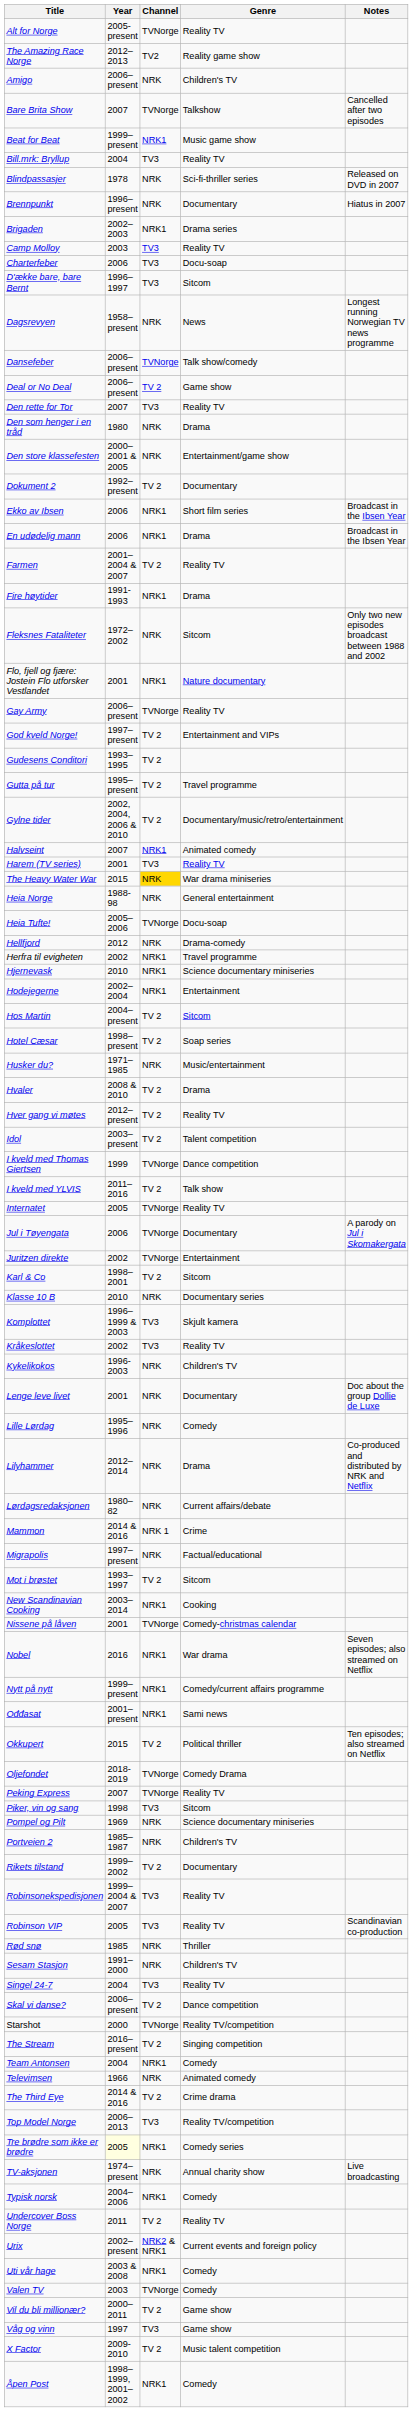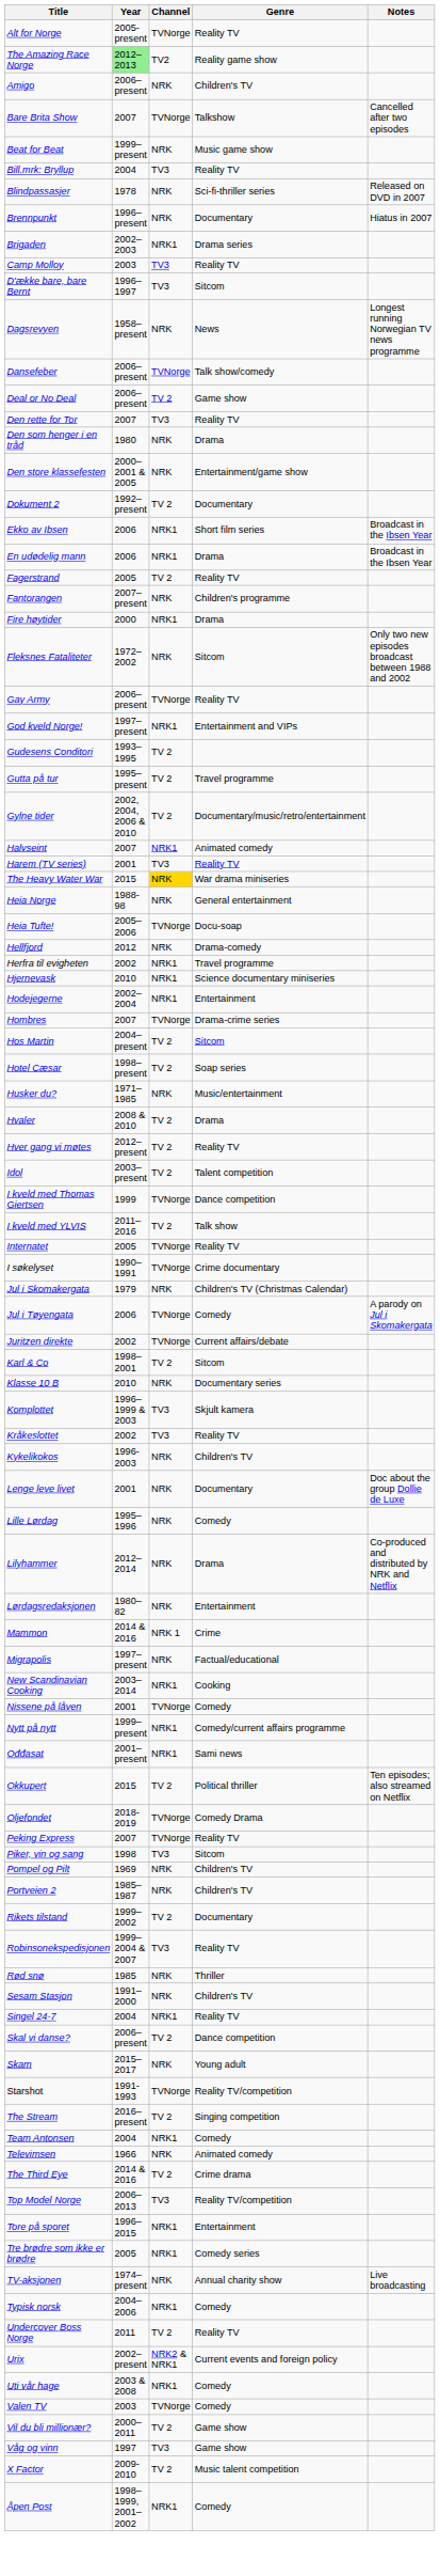 <table class="wikitable sortable">
 <tr>
 <th>Title</th>
 <th>Year</th>
 <th>Channel</th>
 <th>Genre</th>
 <th class="unsortable">Notes</th>
 </tr>
 <tr>
 <td><em><a href='#'>Alt for Norge</a></em></td>
 <td>2005-present</td>
 <td>TVNorge</td>
 <td>Reality TV</td>
 <td></td>
 </tr>
 <tr>
 <td><em><a href='#'>The Amazing Race Norge</a></em></td>
-<td>2012–2013</td>
+<td style="background: lightgreen;">2012–2013</td>
 <td>TV2</td>
 <td>Reality game show</td>
 <td></td>
 </tr>
 <tr>
 <td><em><a href='#'>Amigo</a></em></td>
 <td>2006–present</td>
 <td>NRK</td>
 <td>Children's TV</td>
 <td></td>
 </tr>
 <tr>
 <td><em><a href='#'>Bare Brita Show</a></em></td>
 <td>2007</td>
 <td>TVNorge</td>
 <td>Talkshow</td>
 <td>Cancelled after two episodes</td>
 </tr>
 <tr>
 <td><em><a href='#'>Beat for Beat</a></em></td>
 <td>1999–present</td>
-<td><a href='#'>NRK1</a></td>
+<td>NRK</td>
 <td>Music game show</td>
 <td></td>
 </tr>
 <tr>
 <td><em><a href='#'>Bill.mrk: Bryllup</a></em></td>
 <td>2004</td>
 <td>TV3</td>
 <td>Reality TV</td>
 <td></td>
 </tr>
 <tr>
 <td><em><a href='#'>Blindpassasjer</a></em></td>
 <td>1978</td>
 <td>NRK</td>
 <td>Sci-fi-thriller series</td>
 <td>Released on DVD in 2007</td>
 </tr>
 <tr>
 <td><em><a href='#'>Brennpunkt</a></em></td>
 <td>1996–present</td>
 <td>NRK</td>
 <td>Documentary</td>
 <td>Hiatus in 2007</td>
 </tr>
 <tr>
 <td><em><a href='#'>Brigaden</a></em></td>
 <td>2002–2003</td>
 <td>NRK1</td>
 <td>Drama series</td>
 <td></td>
 </tr>
 <tr>
 <td><em><a href='#'>Camp Molloy</a></em></td>
 <td>2003</td>
 <td><a href='#'>TV3</a></td>
 <td>Reality TV</td>
-<td></td>
-</tr>
-<tr>
-<td><em><a href='#'>Charterfeber</a></em></td>
-<td>2006</td>
-<td>TV3</td>
-<td>Docu-soap</td>
 <td></td>
 </tr>
 <tr>
 <td><em><a href='#'>D'ække bare, bare Bernt</a></em></td>
 <td>1996–1997</td>
 <td>TV3</td>
 <td>Sitcom</td>
 <td></td>
 </tr>
 <tr>
 <td><em><a href='#'>Dagsrevyen</a></em></td>
 <td>1958–present</td>
 <td>NRK</td>
 <td>News</td>
 <td>Longest running Norwegian TV news programme</td>
 </tr>
 <tr>
 <td><em><a href='#'>Dansefeber</a></em></td>
 <td>2006–present</td>
 <td><a href='#'>TVNorge</a></td>
 <td>Talk show/comedy</td>
 <td></td>
 </tr>
 <tr>
 <td><em><a href='#'>Deal or No Deal</a></em></td>
 <td>2006–present</td>
 <td><a href='#'>TV 2</a></td>
 <td>Game show</td>
 <td></td>
 </tr>
 <tr>
 <td><em><a href='#'>Den rette for Tor</a></em></td>
 <td>2007</td>
 <td>TV3</td>
 <td>Reality TV</td>
 <td></td>
 </tr>
 <tr>
 <td><em><a href='#'>Den som henger i en tråd</a></em></td>
 <td>1980</td>
 <td>NRK</td>
 <td>Drama</td>
 <td></td>
 </tr>
 <tr>
 <td><em><a href='#'>Den store klassefesten</a></em></td>
 <td>2000–2001 & 2005</td>
 <td>NRK</td>
 <td>Entertainment/game show</td>
 <td></td>
 </tr>
 <tr>
 <td><em><a href='#'>Dokument 2</a></em></td>
 <td>1992–present</td>
 <td>TV 2</td>
 <td>Documentary</td>
 <td></td>
 </tr>
 <tr>
 <td><em><a href='#'>Ekko av Ibsen</a></em></td>
 <td>2006</td>
 <td>NRK1</td>
 <td>Short film series</td>
 <td>Broadcast in the <a href='#'>Ibsen Year</a></td>
 </tr>
 <tr>
 <td><em><a href='#'>En udødelig mann</a></em></td>
 <td>2006</td>
 <td>NRK1</td>
 <td>Drama</td>
 <td>Broadcast in the Ibsen Year</td>
 </tr>
 <tr>
-<td><em><a href='#'>Farmen</a></em></td>
-<td>2001–2004 & 2007</td>
+<td><em><a href='#'>Fagerstrand</a></em></td>
+<td>2005</td>
 <td>TV 2</td>
 <td>Reality TV</td>
 <td></td>
 </tr>
 <tr>
+<td><em><a href='#'>Fantorangen</a></em></td>
+<td>2007–present</td>
+<td>NRK</td>
+<td>Children's programme</td>
+<td></td>
+</tr>
+<tr>
 <td><em><a href='#'>Fire høytider</a></em></td>
-<td>1991-1993</td>
+<td>2000</td>
 <td>NRK1</td>
 <td>Drama</td>
 <td></td>
 </tr>
 <tr>
 <td><em><a href='#'>Fleksnes Fataliteter</a></em></td>
 <td>1972–2002</td>
 <td>NRK</td>
 <td>Sitcom</td>
 <td>Only two new episodes broadcast between 1988 and 2002</td>
 </tr>
 <tr>
-<td><em>Flo, fjell og fjære: Jostein Flo utforsker Vestlandet</em></td>
-<td>2001</td>
-<td>NRK1</td>
-<td><a href='#'>Nature documentary</a></td>
-<td></td>
-</tr>
-<tr>
 <td><em><a href='#'>Gay Army</a></em></td>
 <td>2006–present</td>
 <td>TVNorge</td>
 <td>Reality TV</td>
 <td></td>
 </tr>
 <tr>
 <td><em><a href='#'>God kveld Norge!</a></em></td>
 <td>1997–present</td>
-<td>TV 2</td>
+<td>NRK1</td>
 <td>Entertainment and VIPs</td>
 <td></td>
 </tr>
 <tr>
 <td><em><a href='#'>Gudesens Conditori</a></em></td>
 <td>1993–1995</td>
 <td>TV 2</td>
 <td></td>
 <td></td>
 </tr>
 <tr>
 <td><em><a href='#'>Gutta på tur</a></em></td>
 <td>1995–present</td>
 <td>TV 2</td>
 <td>Travel programme</td>
 <td></td>
 </tr>
 <tr>
 <td><em><a href='#'>Gylne tider</a></em></td>
 <td>2002, 2004, 2006 & 2010</td>
 <td>TV 2</td>
 <td>Documentary/music/retro/entertainment</td>
 <td></td>
 </tr>
 <tr>
 <td><em><a href='#'>Halvseint</a></em></td>
 <td>2007</td>
 <td><a href='#'>NRK1</a></td>
 <td>Animated comedy</td>
 <td></td>
 </tr>
 <tr>
 <td><em><a href='#'>Harem (TV series)</a></em></td>
 <td>2001</td>
 <td>TV3</td>
 <td><a href='#'>Reality TV</a></td>
 <td></td>
 </tr>
 <tr>
 <td><em><a href='#'>The Heavy Water War</a></em></td>
 <td>2015</td>
 <td style="background: gold;">NRK</td>
 <td>War drama miniseries</td>
 <td></td>
 </tr>
 <tr>
 <td><em><a href='#'>Heia Norge</a></em></td>
 <td>1988-98</td>
 <td>NRK</td>
 <td>General entertainment</td>
 <td></td>
 </tr>
 <tr>
 <td><em><a href='#'>Heia Tufte!</a></em></td>
 <td>2005–2006</td>
 <td>TVNorge</td>
 <td>Docu-soap</td>
 <td></td>
 </tr>
 <tr>
 <td><em><a href='#'>Hellfjord</a></em></td>
 <td>2012</td>
 <td>NRK</td>
 <td>Drama-comedy</td>
 <td></td>
 </tr>
 <tr>
 <td><em>Herfra til evigheten</em></td>
 <td>2002</td>
 <td>NRK1</td>
 <td>Travel programme</td>
 <td></td>
 </tr>
 <tr>
 <td><em><a href='#'>Hjernevask</a></em></td>
 <td>2010</td>
 <td>NRK1</td>
 <td>Science documentary miniseries</td>
 <td></td>
 </tr>
 <tr>
 <td><em><a href='#'>Hodejegerne</a></em></td>
 <td>2002–2004</td>
 <td>NRK1</td>
 <td>Entertainment</td>
 <td></td>
 </tr>
 <tr>
+<td><em><a href='#'>Hombres</a></em></td>
+<td>2007</td>
+<td>TVNorge</td>
+<td>Drama-crime series</td>
+<td></td>
+</tr>
+<tr>
 <td><em><a href='#'>Hos Martin</a></em></td>
 <td>2004–present</td>
 <td>TV 2</td>
 <td><a href='#'>Sitcom</a></td>
 <td></td>
 </tr>
 <tr>
 <td><em><a href='#'>Hotel Cæsar</a></em></td>
 <td>1998–present</td>
 <td>TV 2</td>
 <td>Soap series</td>
 <td></td>
 </tr>
 <tr>
 <td><em><a href='#'>Husker du?</a></em></td>
 <td>1971–1985</td>
 <td>NRK</td>
 <td>Music/entertainment</td>
 <td></td>
 </tr>
 <tr>
 <td><em><a href='#'>Hvaler</a></em></td>
 <td>2008 & 2010</td>
 <td>TV 2</td>
 <td>Drama</td>
 <td></td>
 </tr>
 <tr>
 <td><em><a href='#'>Hver gang vi møtes</a></em></td>
 <td>2012–present</td>
 <td>TV 2</td>
 <td>Reality TV</td>
 <td></td>
 </tr>
 <tr>
 <td><em><a href='#'>Idol</a></em></td>
 <td>2003–present</td>
 <td>TV 2</td>
 <td>Talent competition</td>
 <td></td>
 </tr>
 <tr>
 <td><em><a href='#'>I kveld med Thomas Giertsen</a></em></td>
 <td>1999</td>
 <td>TVNorge</td>
 <td>Dance competition</td>
 <td></td>
 </tr>
 <tr>
 <td><em><a href='#'>I kveld med YLVIS</a></em></td>
 <td>2011–2016</td>
 <td>TV 2</td>
 <td>Talk show</td>
 <td></td>
 </tr>
 <tr>
 <td><em><a href='#'>Internatet</a></em></td>
 <td>2005</td>
 <td>TVNorge</td>
 <td>Reality TV</td>
 <td></td>
 </tr>
 <tr>
+<td><em>I søkelyset</em></td>
+<td>1990–1991</td>
+<td>TVNorge</td>
+<td>Crime documentary</td>
+<td></td>
+</tr>
+<tr>
+<td><em><a href='#'>Jul i Skomakergata</a></em></td>
+<td>1979</td>
+<td>NRK</td>
+<td>Children's TV (Christmas Calendar)</td>
+<td></td>
+</tr>
+<tr>
 <td><em><a href='#'>Jul i Tøyengata</a></em></td>
 <td>2006</td>
 <td>TVNorge</td>
-<td>Documentary</td>
+<td>Comedy</td>
 <td>A parody on <em><a href='#'>Jul i Skomakergata</a></em></td>
 </tr>
 <tr>
 <td><em><a href='#'>Juritzen direkte</a></em></td>
 <td>2002</td>
 <td>TVNorge</td>
-<td>Entertainment</td>
+<td>Current affairs/debate</td>
 <td></td>
 </tr>
 <tr>
 <td><em><a href='#'>Karl & Co</a></em></td>
 <td>1998–2001</td>
 <td>TV 2</td>
 <td>Sitcom</td>
 <td></td>
 </tr>
 <tr>
 <td><em><a href='#'>Klasse 10 B</a></em></td>
 <td>2010</td>
 <td>NRK</td>
 <td>Documentary series</td>
 <td></td>
 </tr>
 <tr>
 <td><em><a href='#'>Komplottet</a></em></td>
 <td>1996–1999 & 2003</td>
 <td>TV3</td>
 <td>Skjult kamera</td>
 <td></td>
 </tr>
 <tr>
 <td><em><a href='#'>Kråkeslottet</a></em></td>
 <td>2002</td>
 <td>TV3</td>
 <td>Reality TV</td>
 <td></td>
 </tr>
 <tr>
 <td><em><a href='#'>Kykelikokos</a></em></td>
 <td>1996-2003</td>
 <td>NRK</td>
 <td>Children's TV</td>
 <td></td>
 </tr>
 <tr>
 <td><em><a href='#'>Lenge leve livet</a></em></td>
 <td>2001</td>
 <td>NRK</td>
 <td>Documentary</td>
 <td>Doc about the group <a href='#'>Dollie de Luxe</a></td>
 </tr>
 <tr>
 <td><em><a href='#'>Lille Lørdag</a></em></td>
 <td>1995–1996</td>
 <td>NRK</td>
 <td>Comedy</td>
 <td></td>
 </tr>
 <tr>
 <td><em><a href='#'>Lilyhammer</a></em></td>
 <td>2012–2014</td>
 <td>NRK</td>
 <td>Drama</td>
 <td>Co-produced and distributed by NRK and <a href='#'>Netflix</a></td>
 </tr>
 <tr>
 <td><em><a href='#'>Lørdagsredaksjonen</a></em></td>
 <td>1980–82</td>
 <td>NRK</td>
-<td>Current affairs/debate</td>
+<td>Entertainment</td>
 <td></td>
 </tr>
 <tr>
 <td><em><a href='#'>Mammon</a></em></td>
 <td>2014 & 2016</td>
 <td>NRK 1</td>
 <td>Crime</td>
 <td></td>
 </tr>
 <tr>
 <td><em><a href='#'>Migrapolis</a></em></td>
 <td>1997–present</td>
 <td>NRK</td>
 <td>Factual/educational</td>
 <td></td>
 </tr>
 <tr>
-<td><em><a href='#'>Mot i brøstet</a></em></td>
-<td>1993–1997</td>
-<td>TV 2</td>
-<td>Sitcom</td>
-<td></td>
-</tr>
-<tr>
 <td><em><a href='#'>New Scandinavian Cooking</a></em></td>
 <td>2003–2014</td>
 <td>NRK1</td>
 <td>Cooking</td>
 <td></td>
 </tr>
 <tr>
 <td><em><a href='#'>Nissene på låven</a></em></td>
 <td>2001</td>
 <td>TVNorge</td>
-<td>Comedy-<a href='#'>christmas calendar</a></td>
+<td>Comedy</td>
 <td></td>
-</tr>
-<tr>
-<td><em><a href='#'>Nobel</a></em></td>
-<td>2016</td>
-<td>NRK1</td>
-<td>War drama</td>
-<td>Seven episodes; also streamed on Netflix</td>
 </tr>
 <tr>
 <td><em><a href='#'>Nytt på nytt</a></em></td>
 <td>1999–present</td>
 <td>NRK1</td>
 <td>Comedy/current affairs programme</td>
 <td></td>
 </tr>
 <tr>
 <td><em><a href='#'>Ođđasat</a></em></td>
 <td>2001–present</td>
 <td>NRK1</td>
 <td>Sami news</td>
 <td></td>
 </tr>
 <tr>
 <td><em><a href='#'>Okkupert</a></em></td>
 <td>2015</td>
 <td>TV 2</td>
 <td>Political thriller</td>
 <td>Ten episodes; also streamed on Netflix</td>
 </tr>
 <tr>
 <td><em><a href='#'>Oljefondet</a></em></td>
 <td>2018-2019</td>
 <td>TVNorge</td>
 <td>Comedy Drama</td>
 <td></td>
 </tr>
 <tr>
 <td><em><a href='#'>Peking Express</a></em></td>
 <td>2007</td>
 <td>TVNorge</td>
 <td>Reality TV</td>
 <td></td>
 </tr>
 <tr>
 <td><em><a href='#'>Piker, vin og sang</a></em></td>
 <td>1998</td>
 <td>TV3</td>
 <td>Sitcom</td>
 <td></td>
 </tr>
 <tr>
 <td><em><a href='#'>Pompel og Pilt</a></em></td>
 <td>1969</td>
 <td>NRK</td>
-<td>Science documentary miniseries</td>
+<td>Children's TV</td>
 <td></td>
 </tr>
 <tr>
 <td><em><a href='#'>Portveien 2</a></em></td>
 <td>1985–1987</td>
 <td>NRK</td>
 <td>Children's TV</td>
 <td></td>
 </tr>
 <tr>
 <td><em><a href='#'>Rikets tilstand</a></em></td>
 <td>1999–2002</td>
 <td>TV 2</td>
 <td>Documentary</td>
 <td></td>
 </tr>
 <tr>
 <td><em><a href='#'>Robinsonekspedisjonen</a></em></td>
 <td>1999–2004 & 2007</td>
 <td>TV3</td>
 <td>Reality TV</td>
 <td></td>
 </tr>
 <tr>
-<td><em><a href='#'>Robinson VIP</a></em></td>
-<td>2005</td>
-<td>TV3</td>
-<td>Reality TV</td>
-<td>Scandinavian co-production</td>
-</tr>
-<tr>
 <td><em><a href='#'>Rød snø</a></em></td>
 <td>1985</td>
 <td>NRK</td>
 <td>Thriller</td>
 <td></td>
 </tr>
 <tr>
 <td><em><a href='#'>Sesam Stasjon</a></em></td>
 <td>1991–2000</td>
 <td>NRK</td>
 <td>Children's TV</td>
 <td></td>
 </tr>
 <tr>
 <td><em><a href='#'>Singel 24-7</a></em></td>
 <td>2004</td>
-<td>TV3</td>
+<td>NRK1</td>
 <td>Reality TV</td>
 <td></td>
 </tr>
 <tr>
 <td><em><a href='#'>Skal vi danse?</a></em></td>
 <td>2006–present</td>
 <td>TV 2</td>
 <td>Dance competition</td>
 <td></td>
 </tr>
 <tr>
+<td><em><a href='#'>Skam</a></em></td>
+<td>2015–2017</td>
+<td>NRK</td>
+<td>Young adult</td>
+<td></td>
+</tr>
+<tr>
 <td>Starshot</td>
-<td>2000</td>
+<td>1991-1993</td>
 <td>TVNorge</td>
 <td>Reality TV/competition</td>
 <td></td>
 </tr>
 <tr>
 <td><em><a href='#'>The Stream</a></em></td>
 <td>2016–present</td>
 <td>TV 2</td>
 <td>Singing competition</td>
 <td></td>
 </tr>
 <tr>
 <td><em><a href='#'>Team Antonsen</a></em></td>
 <td>2004</td>
 <td>NRK1</td>
 <td>Comedy</td>
 <td></td>
 </tr>
 <tr>
 <td><em><a href='#'>Televimsen</a></em></td>
 <td>1966</td>
 <td>NRK</td>
 <td>Animated comedy</td>
 <td></td>
 </tr>
 <tr>
 <td><em><a href='#'>The Third Eye</a></em></td>
 <td>2014 & 2016</td>
 <td>TV 2</td>
 <td>Crime drama</td>
 <td></td>
 </tr>
 <tr>
 <td><em><a href='#'>Top Model Norge</a></em></td>
 <td>2006–2013</td>
 <td>TV3</td>
 <td>Reality TV/competition</td>
 <td></td>
 </tr>
 <tr>
+<td><em><a href='#'>Tore på sporet</a></em></td>
+<td>1996–2015</td>
+<td>NRK1</td>
+<td>Entertainment</td>
+<td></td>
+</tr>
+<tr>
 <td><em><a href='#'>Tre brødre som ikke er brødre</a></em></td>
-<td style="background: lightyellow;">2005</td>
+<td>2005</td>
 <td>NRK1</td>
 <td>Comedy series</td>
 <td></td>
 </tr>
 <tr>
 <td><em><a href='#'>TV-aksjonen</a></em></td>
 <td>1974–present</td>
 <td>NRK</td>
 <td>Annual charity show</td>
 <td>Live broadcasting</td>
 </tr>
 <tr>
 <td><em><a href='#'>Typisk norsk</a></em></td>
 <td>2004–2006</td>
 <td>NRK1</td>
 <td>Comedy</td>
 <td></td>
 </tr>
 <tr>
 <td><em><a href='#'>Undercover Boss Norge</a></em></td>
 <td>2011</td>
 <td>TV 2</td>
 <td>Reality TV</td>
 <td></td>
 </tr>
 <tr>
 <td><em><a href='#'>Urix</a></em></td>
 <td>2002–present</td>
 <td><a href='#'>NRK2</a> & NRK1</td>
 <td>Current events and foreign policy</td>
 <td></td>
 </tr>
 <tr>
 <td><em><a href='#'>Uti vår hage</a></em></td>
 <td>2003 & 2008</td>
 <td>NRK1</td>
 <td>Comedy</td>
 <td></td>
 </tr>
 <tr>
 <td><em><a href='#'>Valen TV</a></em></td>
 <td>2003</td>
 <td>TVNorge</td>
 <td>Comedy</td>
 <td></td>
 </tr>
 <tr>
 <td><em><a href='#'>Vil du bli millionær?</a></em></td>
 <td>2000–2011</td>
 <td>TV 2</td>
 <td>Game show</td>
 <td></td>
 </tr>
 <tr>
 <td><em><a href='#'>Våg og vinn</a></em></td>
 <td>1997</td>
 <td>TV3</td>
 <td>Game show</td>
 <td></td>
 </tr>
 <tr>
 <td><em><a href='#'>X Factor</a></em></td>
 <td>2009-2010</td>
 <td>TV 2</td>
 <td>Music talent competition</td>
 <td></td>
 </tr>
 <tr>
 <td><em><a href='#'>Åpen Post</a></em></td>
 <td>1998–1999, 2001–2002</td>
 <td>NRK1</td>
 <td>Comedy</td>
 <td></td>
 </tr>
 </table>
